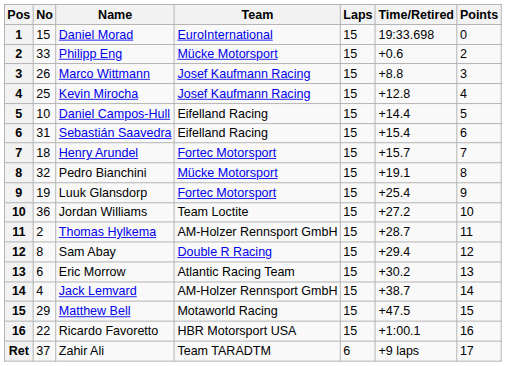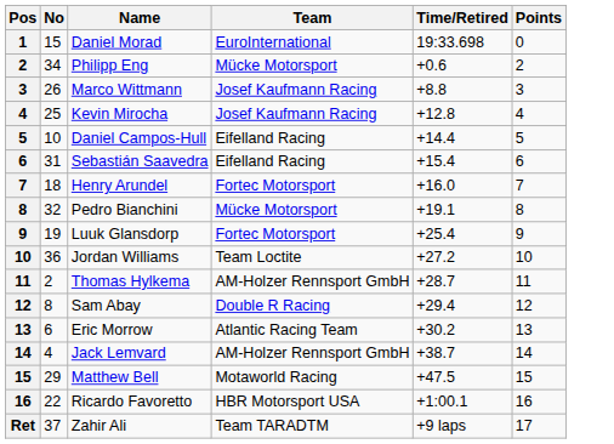 <table class="wikitable mw-collapsible mw-collapsed" style="font-size: 90%">
 <tr>
 <th>Pos</th>
 <th>No</th>
 <th>Name</th>
 <th>Team</th>
-<th>Laps</th>
 <th>Time/Retired</th>
 <th>Points</th>
 </tr>
 <tr>
 <th>1</th>
 <td>15</td>
 <td> <a href='#'>Daniel Morad</a></td>
 <td><a href='#'>EuroInternational</a></td>
-<td>15</td>
 <td>19:33.698</td>
 <td>0</td>
 </tr>
 <tr>
 <th>2</th>
-<td>33</td>
+<td>34</td>
 <td> <a href='#'>Philipp Eng</a></td>
 <td><a href='#'>Mücke Motorsport</a></td>
-<td>15</td>
 <td>+0.6</td>
 <td>2</td>
 </tr>
 <tr>
 <th>3</th>
 <td>26</td>
 <td> <a href='#'>Marco Wittmann</a></td>
 <td><a href='#'>Josef Kaufmann Racing</a></td>
-<td>15</td>
 <td>+8.8</td>
 <td>3</td>
 </tr>
 <tr>
 <th>4</th>
 <td>25</td>
 <td> <a href='#'>Kevin Mirocha</a></td>
 <td><a href='#'>Josef Kaufmann Racing</a></td>
-<td>15</td>
 <td>+12.8</td>
 <td>4</td>
 </tr>
 <tr>
 <th>5</th>
 <td>10</td>
 <td> <a href='#'>Daniel Campos-Hull</a></td>
 <td>Eifelland Racing</td>
-<td>15</td>
 <td>+14.4</td>
 <td>5</td>
 </tr>
 <tr>
 <th>6</th>
 <td>31</td>
 <td> <a href='#'>Sebastián Saavedra</a></td>
 <td>Eifelland Racing</td>
-<td>15</td>
 <td>+15.4</td>
 <td>6</td>
 </tr>
 <tr>
 <th>7</th>
 <td>18</td>
 <td> <a href='#'>Henry Arundel</a></td>
 <td><a href='#'>Fortec Motorsport</a></td>
-<td>15</td>
-<td>+15.7</td>
+<td>+16.0</td>
 <td>7</td>
 </tr>
 <tr>
 <th>8</th>
 <td>32</td>
 <td> Pedro Bianchini</td>
 <td><a href='#'>Mücke Motorsport</a></td>
-<td>15</td>
 <td>+19.1</td>
 <td>8</td>
 </tr>
 <tr>
 <th>9</th>
 <td>19</td>
 <td> Luuk Glansdorp</td>
 <td><a href='#'>Fortec Motorsport</a></td>
-<td>15</td>
 <td>+25.4</td>
 <td>9</td>
 </tr>
 <tr>
 <th>10</th>
 <td>36</td>
 <td> Jordan Williams</td>
 <td>Team Loctite</td>
-<td>15</td>
 <td>+27.2</td>
 <td>10</td>
 </tr>
 <tr>
 <th>11</th>
 <td>2</td>
 <td> <a href='#'>Thomas Hylkema</a></td>
 <td>AM-Holzer Rennsport GmbH</td>
-<td>15</td>
 <td>+28.7</td>
 <td>11</td>
 </tr>
 <tr>
 <th>12</th>
 <td>8</td>
 <td> Sam Abay</td>
 <td><a href='#'>Double R Racing</a></td>
-<td>15</td>
 <td>+29.4</td>
 <td>12</td>
 </tr>
 <tr>
 <th>13</th>
 <td>6</td>
 <td> Eric Morrow</td>
 <td>Atlantic Racing Team</td>
-<td>15</td>
 <td>+30.2</td>
 <td>13</td>
 </tr>
 <tr>
 <th>14</th>
 <td>4</td>
 <td> <a href='#'>Jack Lemvard</a></td>
 <td>AM-Holzer Rennsport GmbH</td>
-<td>15</td>
 <td>+38.7</td>
 <td>14</td>
 </tr>
 <tr>
 <th>15</th>
 <td>29</td>
 <td> <a href='#'>Matthew Bell</a></td>
 <td>Motaworld Racing</td>
-<td>15</td>
 <td>+47.5</td>
 <td>15</td>
 </tr>
 <tr>
 <th>16</th>
 <td>22</td>
 <td> Ricardo Favoretto</td>
 <td>HBR Motorsport USA</td>
-<td>15</td>
 <td>+1:00.1</td>
 <td>16</td>
 </tr>
 <tr>
 <th>Ret</th>
 <td>37</td>
 <td> Zahir Ali</td>
 <td>Team TARADTM</td>
-<td>6</td>
 <td>+9 laps</td>
 <td>17</td>
 </tr>
 </table>
